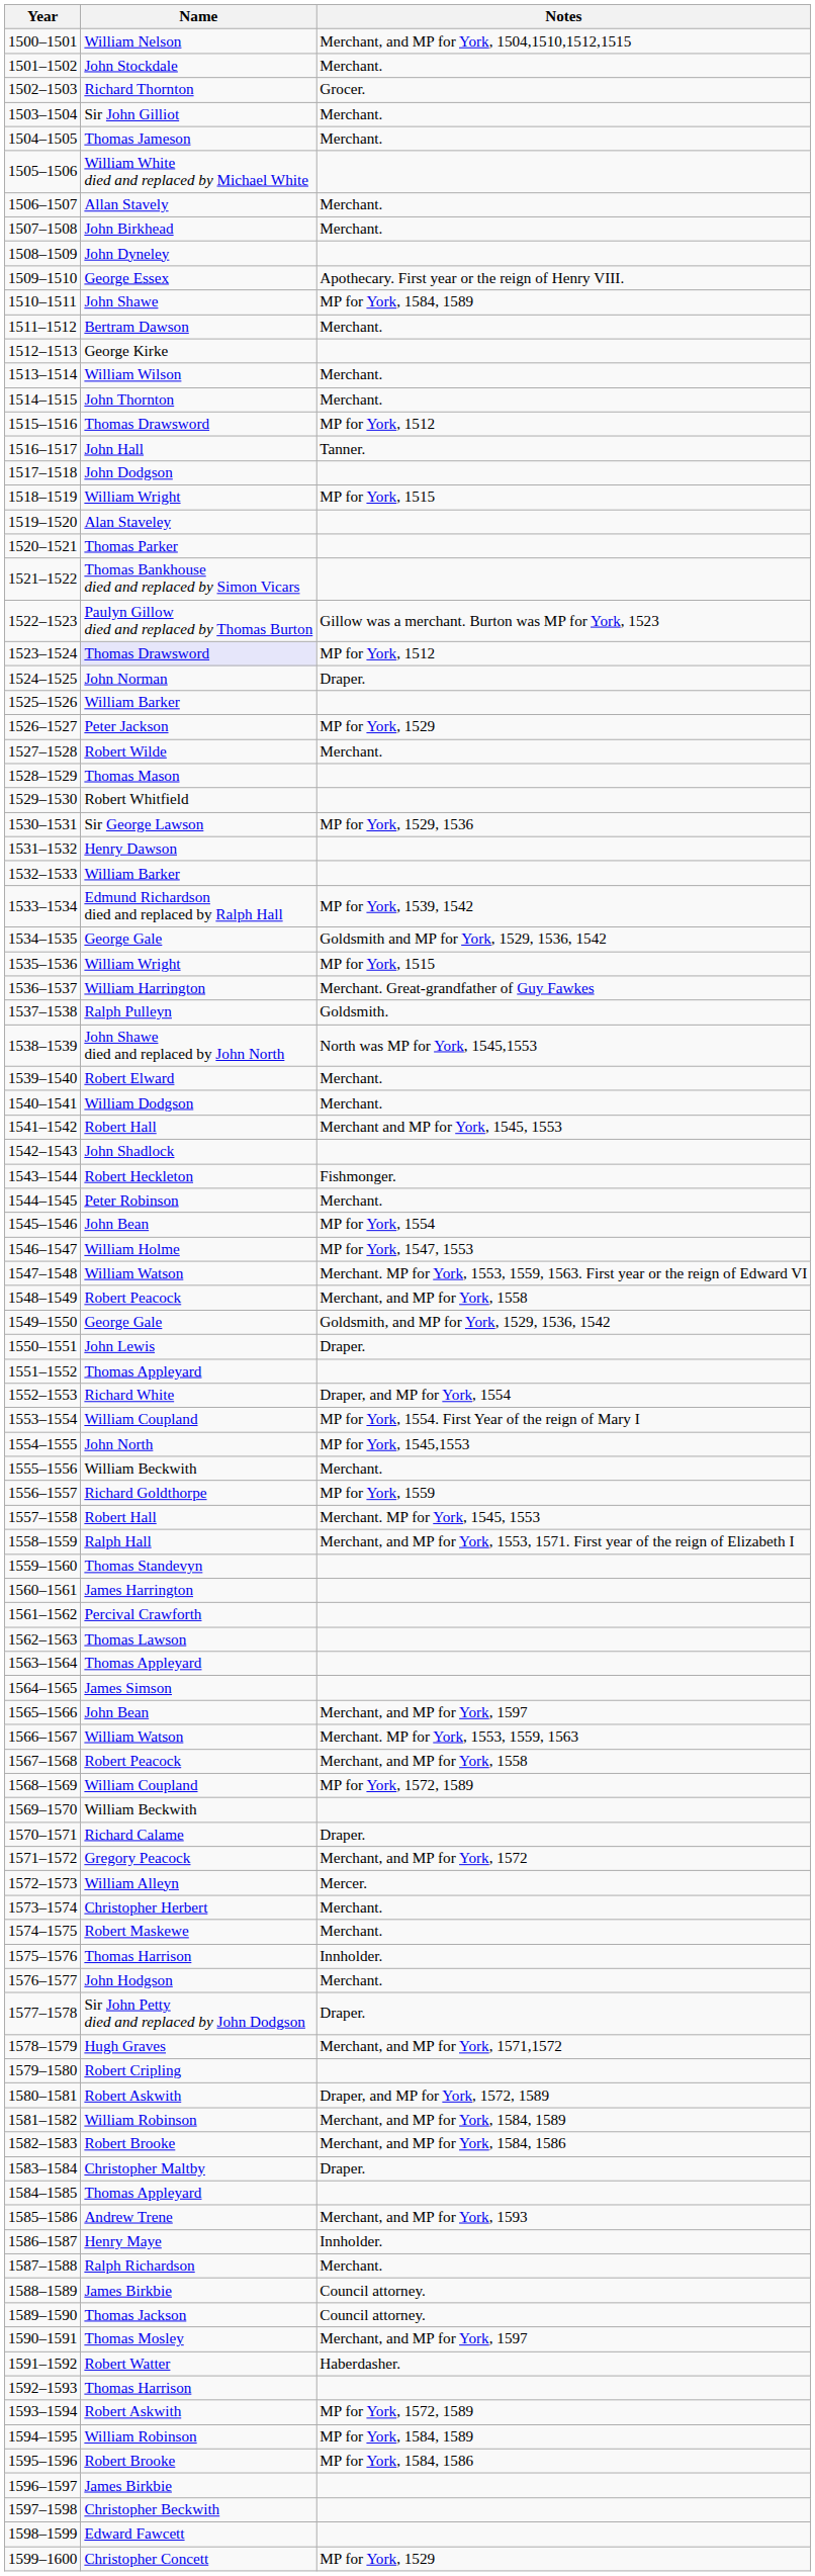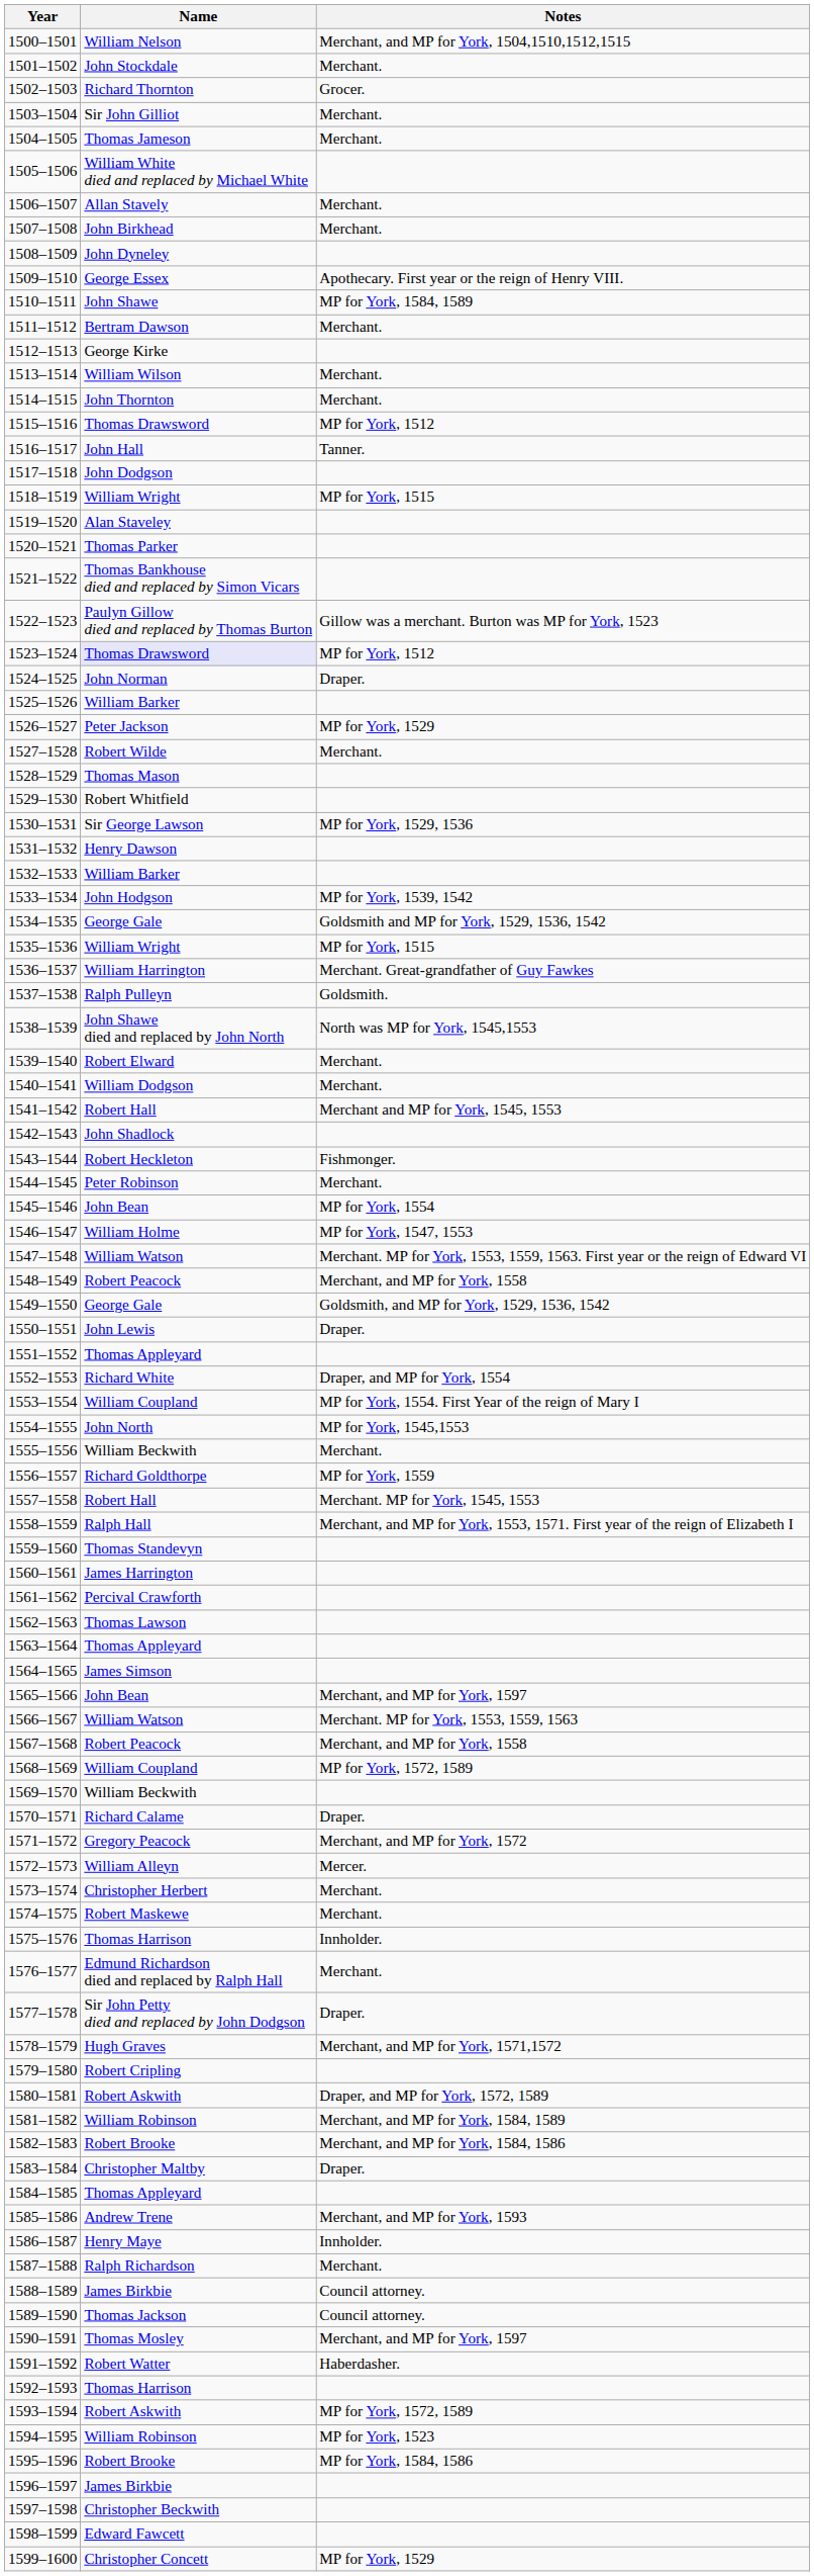 <table class="wikitable">
 <tr>
 <th>Year</th>
 <th>Name</th>
 <th>Notes</th>
 </tr>
 <tr>
 <td>1500–1501</td>
 <td><a href='#'>William Nelson</a> </td>
 <td>Merchant, and MP for <a href='#'>York</a>, 1504,1510,1512,1515</td>
 </tr>
 <tr>
 <td>1501–1502</td>
 <td><a href='#'>John Stockdale</a> </td>
 <td>Merchant.</td>
 </tr>
 <tr>
 <td>1502–1503</td>
 <td><a href='#'>Richard Thornton</a> </td>
 <td>Grocer.</td>
 </tr>
 <tr>
 <td>1503–1504</td>
 <td>Sir <a href='#'>John Gilliot</a> </td>
 <td>Merchant.</td>
 </tr>
 <tr>
 <td>1504–1505</td>
 <td><a href='#'>Thomas Jameson</a> </td>
 <td>Merchant.</td>
 </tr>
 <tr>
 <td>1505–1506</td>
 <td><a href='#'>William White</a> <br> <em>died and replaced by</em> <a href='#'>Michael White</a> </td>
 <td></td>
 </tr>
 <tr>
 <td>1506–1507</td>
 <td><a href='#'>Allan Stavely</a> </td>
 <td>Merchant.</td>
 </tr>
 <tr>
 <td>1507–1508</td>
 <td><a href='#'>John Birkhead</a> </td>
 <td>Merchant.</td>
 </tr>
 <tr>
 <td>1508–1509</td>
 <td><a href='#'>John Dyneley</a> </td>
 <td></td>
 </tr>
 <tr>
 <td>1509–1510</td>
 <td><a href='#'>George Essex</a> </td>
 <td>Apothecary. First year or the reign of Henry VIII.</td>
 </tr>
 <tr>
 <td>1510–1511</td>
 <td><a href='#'>John Shawe</a> </td>
 <td>MP for <a href='#'>York</a>, 1584, 1589</td>
 </tr>
 <tr>
 <td>1511–1512</td>
 <td><a href='#'>Bertram Dawson</a> </td>
 <td>Merchant.</td>
 </tr>
 <tr>
 <td>1512–1513</td>
 <td>George Kirke </td>
 <td></td>
 </tr>
 <tr>
 <td>1513–1514</td>
 <td><a href='#'>William Wilson</a> </td>
 <td>Merchant.</td>
 </tr>
 <tr>
 <td>1514–1515</td>
 <td><a href='#'>John Thornton</a> </td>
 <td>Merchant.</td>
 </tr>
 <tr>
 <td>1515–1516</td>
 <td><a href='#'>Thomas Drawsword</a> </td>
 <td>MP for <a href='#'>York</a>, 1512</td>
 </tr>
 <tr>
 <td>1516–1517</td>
 <td><a href='#'>John Hall</a> </td>
 <td>Tanner.</td>
 </tr>
 <tr>
 <td>1517–1518</td>
 <td><a href='#'>John Dodgson</a> </td>
 <td></td>
 </tr>
 <tr>
 <td>1518–1519</td>
 <td><a href='#'>William Wright</a> </td>
 <td>MP for <a href='#'>York</a>, 1515</td>
 </tr>
 <tr>
 <td>1519–1520</td>
 <td><a href='#'>Alan Staveley</a> </td>
 <td></td>
 </tr>
 <tr>
 <td>1520–1521</td>
 <td><a href='#'>Thomas Parker</a> </td>
 <td></td>
 </tr>
 <tr>
 <td>1521–1522</td>
 <td><a href='#'>Thomas Bankhouse</a> <br> <em>died and replaced by</em> <a href='#'>Simon Vicars</a> </td>
 <td></td>
 </tr>
 <tr>
 <td>1522–1523</td>
 <td><a href='#'>Paulyn Gillow</a> <br> <em>died and replaced by</em> <a href='#'>Thomas Burton</a> </td>
 <td>Gillow was a merchant. Burton was MP for <a href='#'>York</a>, 1523</td>
 </tr>
 <tr>
 <td>1523–1524</td>
 <td style="background: lavender;"><a href='#'>Thomas Drawsword</a> </td>
 <td>MP for <a href='#'>York</a>, 1512</td>
 </tr>
 <tr>
 <td>1524–1525</td>
 <td><a href='#'>John Norman</a> </td>
 <td>Draper.</td>
 </tr>
 <tr>
 <td>1525–1526</td>
 <td><a href='#'>William Barker</a> </td>
 <td></td>
 </tr>
 <tr>
 <td>1526–1527</td>
 <td><a href='#'>Peter Jackson</a> </td>
 <td>MP for <a href='#'>York</a>, 1529</td>
 </tr>
 <tr>
 <td>1527–1528</td>
 <td><a href='#'>Robert Wilde</a> </td>
 <td>Merchant.</td>
 </tr>
 <tr>
 <td>1528–1529</td>
 <td><a href='#'>Thomas Mason</a> </td>
 <td></td>
 </tr>
 <tr>
 <td>1529–1530</td>
 <td>Robert Whitfield </td>
 <td></td>
 </tr>
 <tr>
 <td>1530–1531</td>
 <td>Sir <a href='#'>George Lawson</a> </td>
 <td>MP for <a href='#'>York</a>, 1529, 1536</td>
 </tr>
 <tr>
 <td>1531–1532</td>
 <td><a href='#'>Henry Dawson</a> </td>
 <td></td>
 </tr>
 <tr>
 <td>1532–1533</td>
 <td><a href='#'>William Barker</a> </td>
 <td></td>
 </tr>
 <tr>
 <td>1533–1534</td>
-<td><a href='#'>Edmund Richardson</a> <br> died and replaced by <a href='#'>Ralph Hall</a> </td>
+<td><a href='#'>John Hodgson</a> </td>
 <td>MP for <a href='#'>York</a>, 1539, 1542</td>
 </tr>
 <tr>
 <td>1534–1535</td>
 <td><a href='#'>George Gale</a> </td>
 <td>Goldsmith and MP for <a href='#'>York</a>, 1529, 1536, 1542</td>
 </tr>
 <tr>
 <td>1535–1536</td>
 <td><a href='#'>William Wright</a> </td>
 <td>MP for <a href='#'>York</a>, 1515</td>
 </tr>
 <tr>
 <td>1536–1537</td>
 <td><a href='#'>William Harrington</a> </td>
 <td>Merchant. Great-grandfather of <a href='#'>Guy Fawkes</a></td>
 </tr>
 <tr>
 <td>1537–1538</td>
 <td><a href='#'>Ralph Pulleyn</a> </td>
 <td>Goldsmith.</td>
 </tr>
 <tr>
 <td>1538–1539</td>
 <td><a href='#'>John Shawe</a> <br> died and replaced by <a href='#'>John North</a> </td>
 <td>North was MP for <a href='#'>York</a>, 1545,1553</td>
 </tr>
 <tr>
 <td>1539–1540</td>
 <td><a href='#'>Robert Elward</a> </td>
 <td>Merchant.</td>
 </tr>
 <tr>
 <td>1540–1541</td>
 <td><a href='#'>William Dodgson</a> </td>
 <td>Merchant.</td>
 </tr>
 <tr>
 <td>1541–1542</td>
 <td><a href='#'>Robert Hall</a> </td>
 <td>Merchant and MP for <a href='#'>York</a>, 1545, 1553</td>
 </tr>
 <tr>
 <td>1542–1543</td>
 <td><a href='#'>John Shadlock</a> </td>
 <td></td>
 </tr>
 <tr>
 <td>1543–1544</td>
 <td><a href='#'>Robert Heckleton</a> </td>
 <td>Fishmonger.</td>
 </tr>
 <tr>
 <td>1544–1545</td>
 <td><a href='#'>Peter Robinson</a> </td>
 <td>Merchant.</td>
 </tr>
 <tr>
 <td>1545–1546</td>
 <td><a href='#'>John Bean</a> </td>
 <td>MP for <a href='#'>York</a>, 1554</td>
 </tr>
 <tr>
 <td>1546–1547</td>
 <td><a href='#'>William Holme</a> </td>
 <td>MP for <a href='#'>York</a>, 1547, 1553</td>
 </tr>
 <tr>
 <td>1547–1548</td>
 <td><a href='#'>William Watson</a> </td>
 <td>Merchant. MP for <a href='#'>York</a>, 1553, 1559, 1563. First year or the reign of Edward VI</td>
 </tr>
 <tr>
 <td>1548–1549</td>
 <td><a href='#'>Robert Peacock</a> </td>
 <td>Merchant, and MP for <a href='#'>York</a>, 1558</td>
 </tr>
 <tr>
 <td>1549–1550</td>
 <td><a href='#'>George Gale</a> </td>
 <td>Goldsmith, and MP for <a href='#'>York</a>, 1529, 1536, 1542</td>
 </tr>
 <tr>
 <td>1550–1551</td>
 <td><a href='#'>John Lewis</a> </td>
 <td>Draper.</td>
 </tr>
 <tr>
 <td>1551–1552</td>
 <td><a href='#'>Thomas Appleyard</a> </td>
 <td></td>
 </tr>
 <tr>
 <td>1552–1553</td>
 <td><a href='#'>Richard White</a> </td>
 <td>Draper, and MP for <a href='#'>York</a>, 1554</td>
 </tr>
 <tr>
 <td>1553–1554</td>
 <td><a href='#'>William Coupland</a> </td>
 <td>MP for <a href='#'>York</a>, 1554. First Year of the reign of Mary I</td>
 </tr>
 <tr>
 <td>1554–1555</td>
 <td><a href='#'>John North</a> </td>
 <td>MP for <a href='#'>York</a>, 1545,1553</td>
 </tr>
 <tr>
 <td>1555–1556</td>
 <td>William Beckwith </td>
 <td>Merchant.</td>
 </tr>
 <tr>
 <td>1556–1557</td>
 <td><a href='#'>Richard Goldthorpe</a> </td>
 <td>MP for <a href='#'>York</a>, 1559</td>
 </tr>
 <tr>
 <td>1557–1558</td>
 <td><a href='#'>Robert Hall</a> </td>
 <td>Merchant. MP for <a href='#'>York</a>, 1545, 1553</td>
 </tr>
 <tr>
 <td>1558–1559</td>
 <td><a href='#'>Ralph Hall</a> </td>
 <td>Merchant, and MP for <a href='#'>York</a>, 1553, 1571. First year of the reign of Elizabeth I</td>
 </tr>
 <tr>
 <td>1559–1560</td>
 <td><a href='#'>Thomas Standevyn</a> </td>
 <td></td>
 </tr>
 <tr>
 <td>1560–1561</td>
 <td><a href='#'>James Harrington</a> </td>
 <td></td>
 </tr>
 <tr>
 <td>1561–1562</td>
 <td><a href='#'>Percival Crawforth</a> </td>
 <td></td>
 </tr>
 <tr>
 <td>1562–1563</td>
 <td><a href='#'>Thomas Lawson</a> </td>
 <td></td>
 </tr>
 <tr>
 <td>1563–1564</td>
 <td><a href='#'>Thomas Appleyard</a> </td>
 <td></td>
 </tr>
 <tr>
 <td>1564–1565</td>
 <td><a href='#'>James Simson</a> </td>
 <td></td>
 </tr>
 <tr>
 <td>1565–1566</td>
 <td><a href='#'>John Bean</a> </td>
 <td>Merchant, and MP for <a href='#'>York</a>, 1597</td>
 </tr>
 <tr>
 <td>1566–1567</td>
 <td><a href='#'>William Watson</a> </td>
 <td>Merchant. MP for <a href='#'>York</a>, 1553, 1559, 1563</td>
 </tr>
 <tr>
 <td>1567–1568</td>
 <td><a href='#'>Robert Peacock</a> </td>
 <td>Merchant, and MP for <a href='#'>York</a>, 1558</td>
 </tr>
 <tr>
 <td>1568–1569</td>
 <td><a href='#'>William Coupland</a> </td>
 <td>MP for <a href='#'>York</a>, 1572, 1589</td>
 </tr>
 <tr>
 <td>1569–1570</td>
 <td>William Beckwith </td>
 <td></td>
 </tr>
 <tr>
 <td>1570–1571</td>
 <td><a href='#'>Richard Calame</a> </td>
 <td>Draper.</td>
 </tr>
 <tr>
 <td>1571–1572</td>
 <td><a href='#'>Gregory Peacock</a> </td>
 <td>Merchant, and MP for <a href='#'>York</a>, 1572</td>
 </tr>
 <tr>
 <td>1572–1573</td>
 <td><a href='#'>William Alleyn</a> </td>
 <td>Mercer.</td>
 </tr>
 <tr>
 <td>1573–1574</td>
 <td><a href='#'>Christopher Herbert</a> </td>
 <td>Merchant.</td>
 </tr>
 <tr>
 <td>1574–1575</td>
 <td><a href='#'>Robert Maskewe</a> </td>
 <td>Merchant.</td>
 </tr>
 <tr>
 <td>1575–1576</td>
 <td><a href='#'>Thomas Harrison</a> </td>
 <td>Innholder.</td>
 </tr>
 <tr>
 <td>1576–1577</td>
-<td><a href='#'>John Hodgson</a> </td>
+<td><a href='#'>Edmund Richardson</a> <br> died and replaced by <a href='#'>Ralph Hall</a> </td>
 <td>Merchant.</td>
 </tr>
 <tr>
 <td>1577–1578</td>
 <td>Sir <a href='#'>John Petty</a> <br> <em>died and replaced by</em>  <a href='#'>John Dodgson</a></td>
 <td>Draper.</td>
 </tr>
 <tr>
 <td>1578–1579</td>
 <td><a href='#'>Hugh Graves</a> </td>
 <td>Merchant, and MP for <a href='#'>York</a>, 1571,1572</td>
 </tr>
 <tr>
 <td>1579–1580</td>
 <td><a href='#'>Robert Cripling</a> </td>
 <td></td>
 </tr>
 <tr>
 <td>1580–1581</td>
 <td><a href='#'>Robert Askwith</a> </td>
 <td>Draper, and MP for <a href='#'>York</a>, 1572, 1589</td>
 </tr>
 <tr>
 <td>1581–1582</td>
 <td><a href='#'>William Robinson</a> </td>
 <td>Merchant, and MP for <a href='#'>York</a>, 1584, 1589</td>
 </tr>
 <tr>
 <td>1582–1583</td>
 <td><a href='#'>Robert Brooke</a> </td>
 <td>Merchant, and MP for <a href='#'>York</a>, 1584, 1586</td>
 </tr>
 <tr>
 <td>1583–1584</td>
 <td><a href='#'>Christopher Maltby</a> </td>
 <td>Draper.</td>
 </tr>
 <tr>
 <td>1584–1585</td>
 <td><a href='#'>Thomas Appleyard</a> </td>
 <td></td>
 </tr>
 <tr>
 <td>1585–1586</td>
 <td><a href='#'>Andrew Trene</a> </td>
 <td>Merchant, and MP for <a href='#'>York</a>, 1593</td>
 </tr>
 <tr>
 <td>1586–1587</td>
 <td><a href='#'>Henry Maye</a> </td>
 <td>Innholder.</td>
 </tr>
 <tr>
 <td>1587–1588</td>
 <td><a href='#'>Ralph Richardson</a> </td>
 <td>Merchant.</td>
 </tr>
 <tr>
 <td>1588–1589</td>
 <td><a href='#'>James Birkbie</a> </td>
 <td>Council attorney.</td>
 </tr>
 <tr>
 <td>1589–1590</td>
 <td><a href='#'>Thomas Jackson</a> </td>
 <td>Council attorney.</td>
 </tr>
 <tr>
 <td>1590–1591</td>
 <td><a href='#'>Thomas Mosley</a> </td>
 <td>Merchant, and MP for <a href='#'>York</a>, 1597</td>
 </tr>
 <tr>
 <td>1591–1592</td>
 <td><a href='#'>Robert Watter</a> </td>
 <td>Haberdasher.</td>
 </tr>
 <tr>
 <td>1592–1593</td>
 <td><a href='#'>Thomas Harrison</a> </td>
 <td></td>
 </tr>
 <tr>
 <td>1593–1594</td>
 <td><a href='#'>Robert Askwith</a> </td>
 <td>MP for <a href='#'>York</a>, 1572, 1589</td>
 </tr>
 <tr>
 <td>1594–1595</td>
 <td><a href='#'>William Robinson</a> </td>
-<td>MP for <a href='#'>York</a>, 1584, 1589</td>
+<td>MP for <a href='#'>York</a>, 1523</td>
 </tr>
 <tr>
 <td>1595–1596</td>
 <td><a href='#'>Robert Brooke</a> </td>
 <td>MP for <a href='#'>York</a>, 1584, 1586</td>
 </tr>
 <tr>
 <td>1596–1597</td>
 <td><a href='#'>James Birkbie</a> </td>
 <td></td>
 </tr>
 <tr>
 <td>1597–1598</td>
 <td><a href='#'>Christopher Beckwith</a> </td>
 <td></td>
 </tr>
 <tr>
 <td>1598–1599</td>
 <td><a href='#'>Edward Fawcett</a> </td>
 <td></td>
 </tr>
 <tr>
 <td>1599–1600</td>
 <td><a href='#'>Christopher Concett</a> </td>
 <td>MP for <a href='#'>York</a>, 1529</td>
 </tr>
 </table>
